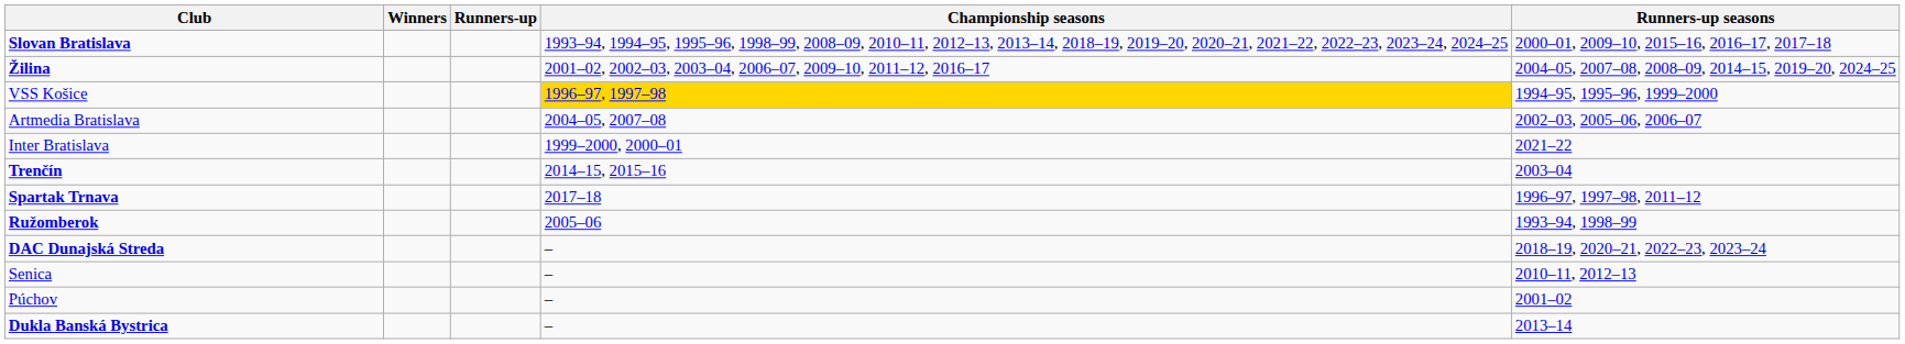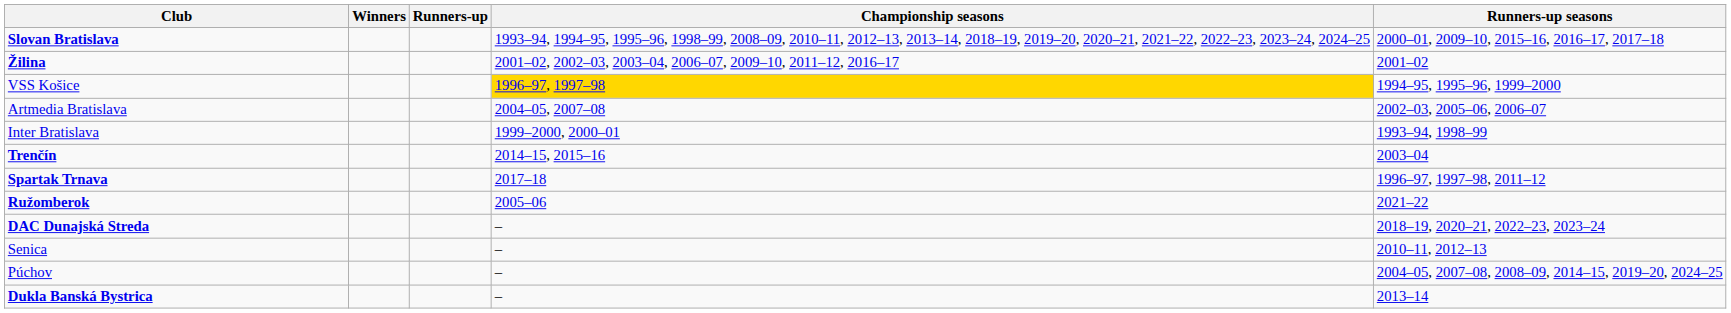 <table class="wikitable">
 <tr>
 <th style="width:20%;">Club</th>
 <th>Winners</th>
 <th>Runners-up</th>
 <th>Championship seasons</th>
 <th>Runners-up seasons</th>
 </tr>
 <tr>
 <td><strong><a href='#'>Slovan Bratislava</a></strong></td>
 <td></td>
 <td></td>
 <td><a href='#'>1993–94</a>, <a href='#'>1994–95</a>, <a href='#'>1995–96</a>, <a href='#'>1998–99</a>, <a href='#'>2008–09</a>, <a href='#'>2010–11</a>, <a href='#'>2012–13</a>, <a href='#'>2013–14</a>, <a href='#'>2018–19</a>, <a href='#'>2019–20</a>, <a href='#'>2020–21</a>, <a href='#'>2021–22</a>, <a href='#'>2022–23</a>, <a href='#'>2023–24</a>, <a href='#'>2024–25</a></td>
 <td><a href='#'>2000–01</a>, <a href='#'>2009–10</a>, <a href='#'>2015–16</a>, <a href='#'>2016–17</a>, <a href='#'>2017–18</a></td>
 </tr>
 <tr>
 <td><strong><a href='#'>Žilina</a></strong></td>
 <td></td>
 <td></td>
 <td><a href='#'>2001–02</a>, <a href='#'>2002–03</a>, <a href='#'>2003–04</a>, <a href='#'>2006–07</a>, <a href='#'>2009–10</a>, <a href='#'>2011–12</a>, <a href='#'>2016–17</a></td>
-<td><a href='#'>2004–05</a>, <a href='#'>2007–08</a>, <a href='#'>2008–09</a>, <a href='#'>2014–15</a>, <a href='#'>2019–20</a>, <a href='#'>2024–25</a></td>
+<td><a href='#'>2001–02</a></td>
 </tr>
 <tr>
 <td><a href='#'>VSS Košice</a></td>
 <td></td>
 <td></td>
 <td style="background: gold;"><a href='#'>1996–97</a>, <a href='#'>1997–98</a></td>
 <td><a href='#'>1994–95</a>, <a href='#'>1995–96</a>, <a href='#'>1999–2000</a></td>
 </tr>
 <tr>
 <td><a href='#'>Artmedia Bratislava</a></td>
 <td></td>
 <td></td>
 <td><a href='#'>2004–05</a>, <a href='#'>2007–08</a></td>
 <td><a href='#'>2002–03</a>, <a href='#'>2005–06</a>, <a href='#'>2006–07</a></td>
 </tr>
 <tr>
 <td><a href='#'>Inter Bratislava</a></td>
 <td></td>
 <td></td>
 <td><a href='#'>1999–2000</a>, <a href='#'>2000–01</a></td>
-<td><a href='#'>2021–22</a></td>
+<td><a href='#'>1993–94</a>, <a href='#'>1998–99</a></td>
 </tr>
 <tr>
 <td><strong><a href='#'>Trenčín</a></strong></td>
 <td></td>
 <td></td>
 <td><a href='#'>2014–15</a>, <a href='#'>2015–16</a></td>
 <td><a href='#'>2003–04</a></td>
 </tr>
 <tr>
 <td><strong><a href='#'>Spartak Trnava</a></strong></td>
 <td></td>
 <td></td>
 <td><a href='#'>2017–18</a></td>
 <td><a href='#'>1996–97</a>, <a href='#'>1997–98</a>, <a href='#'>2011–12</a></td>
 </tr>
 <tr>
 <td><strong><a href='#'>Ružomberok</a></strong></td>
 <td></td>
 <td></td>
 <td><a href='#'>2005–06</a></td>
-<td><a href='#'>1993–94</a>, <a href='#'>1998–99</a></td>
+<td><a href='#'>2021–22</a></td>
 </tr>
 <tr>
 <td><strong><a href='#'>DAC Dunajská Streda</a></strong></td>
 <td></td>
 <td></td>
 <td>–</td>
 <td><a href='#'>2018–19</a>, <a href='#'>2020–21</a>, <a href='#'>2022–23</a>, <a href='#'>2023–24</a></td>
 </tr>
 <tr>
 <td><a href='#'>Senica</a></td>
 <td></td>
 <td></td>
 <td>–</td>
 <td><a href='#'>2010–11</a>, <a href='#'>2012–13</a></td>
 </tr>
 <tr>
 <td><a href='#'>Púchov</a></td>
 <td></td>
 <td></td>
 <td>–</td>
-<td><a href='#'>2001–02</a></td>
+<td><a href='#'>2004–05</a>, <a href='#'>2007–08</a>, <a href='#'>2008–09</a>, <a href='#'>2014–15</a>, <a href='#'>2019–20</a>, <a href='#'>2024–25</a></td>
 </tr>
 <tr>
 <td><strong><a href='#'>Dukla Banská Bystrica</a></strong></td>
 <td></td>
 <td></td>
 <td>–</td>
 <td><a href='#'>2013–14</a></td>
 </tr>
 </table>
